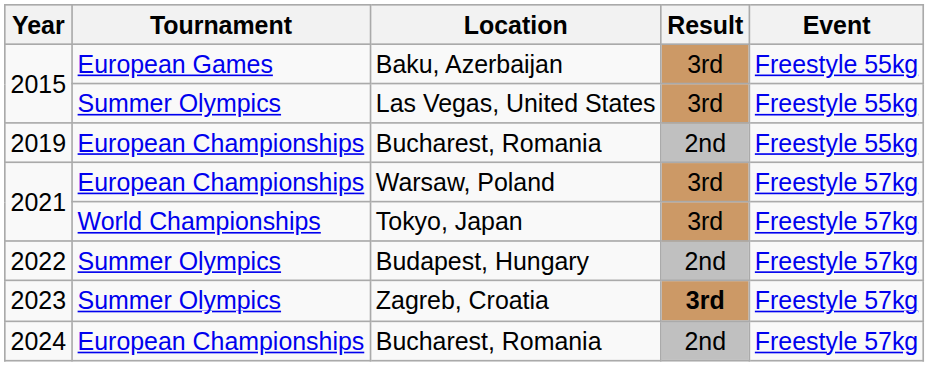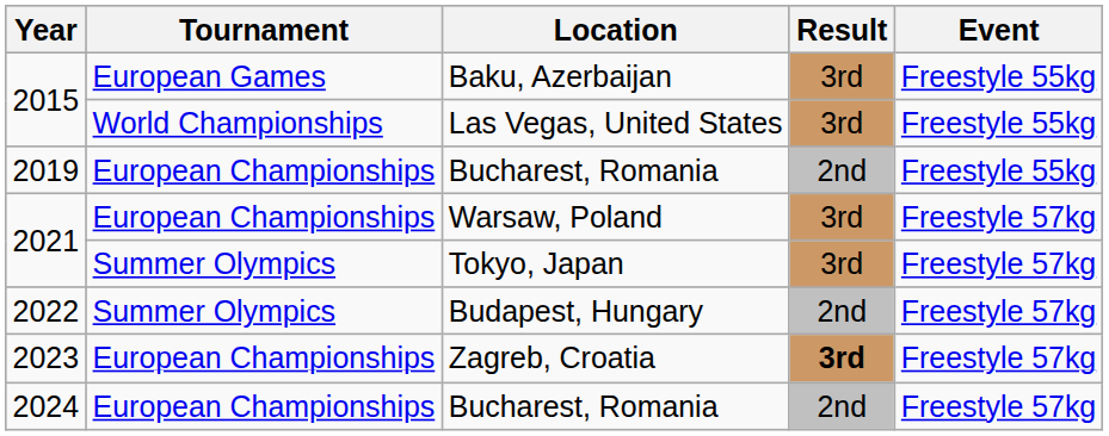 <table class="wikitable" style="font-size:95%;">
 <tr>
 <th>Year</th>
 <th>Tournament</th>
 <th>Location</th>
 <th>Result</th>
 <th>Event</th>
 </tr>
 <tr>
 <td rowspan=2>2015</td>
 <td><a href='#'>European Games</a></td>
 <td>Baku, Azerbaijan</td>
 <td align="center" bgcolor="cc9966">3rd</td>
 <td><a href='#'>Freestyle 55kg</a></td>
 </tr>
 <tr>
-<td><a href='#'>Summer Olympics</a></td>
+<td><a href='#'>World Championships</a></td>
 <td>Las Vegas, United States</td>
 <td align="center" bgcolor="cc9966">3rd</td>
 <td><a href='#'>Freestyle 55kg</a></td>
 </tr>
 <tr>
 <td>2019</td>
 <td><a href='#'>European Championships</a></td>
 <td>Bucharest, Romania</td>
 <td align="center" bgcolor="silver">2nd</td>
 <td><a href='#'>Freestyle 55kg</a></td>
 </tr>
 <tr>
 <td rowspan=2>2021</td>
 <td><a href='#'>European Championships</a></td>
 <td>Warsaw, Poland</td>
 <td align="center" bgcolor="cc9966">3rd</td>
 <td><a href='#'>Freestyle 57kg</a></td>
 </tr>
 <tr>
-<td><a href='#'>World Championships</a></td>
+<td><a href='#'>Summer Olympics</a></td>
 <td>Tokyo, Japan</td>
 <td align="center" bgcolor="cc9966">3rd</td>
 <td><a href='#'>Freestyle 57kg</a></td>
 </tr>
 <tr>
 <td>2022</td>
 <td><a href='#'>Summer Olympics</a></td>
 <td>Budapest, Hungary</td>
 <td align="center" bgcolor="silver">2nd</td>
 <td><a href='#'>Freestyle 57kg</a></td>
 </tr>
 <tr>
 <td>2023</td>
-<td><a href='#'>Summer Olympics</a></td>
+<td><a href='#'>European Championships</a></td>
 <td>Zagreb, Croatia</td>
 <td align="center" bgcolor="cc9966"><strong>3rd</strong></td>
 <td><a href='#'>Freestyle 57kg</a></td>
 </tr>
 <tr>
 <td>2024</td>
 <td><a href='#'>European Championships</a></td>
 <td>Bucharest, Romania</td>
 <td align="center" bgcolor="silver">2nd</td>
 <td><a href='#'>Freestyle 57kg</a></td>
 </tr>
 </table>
